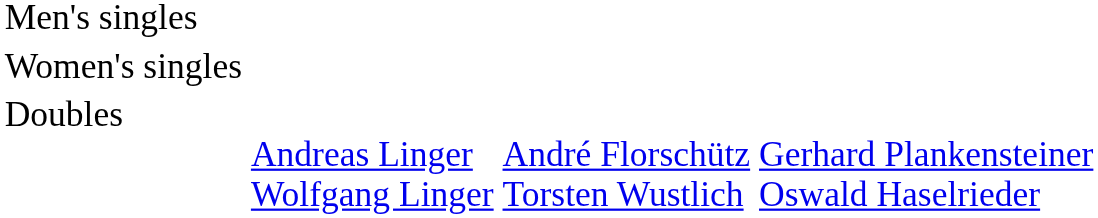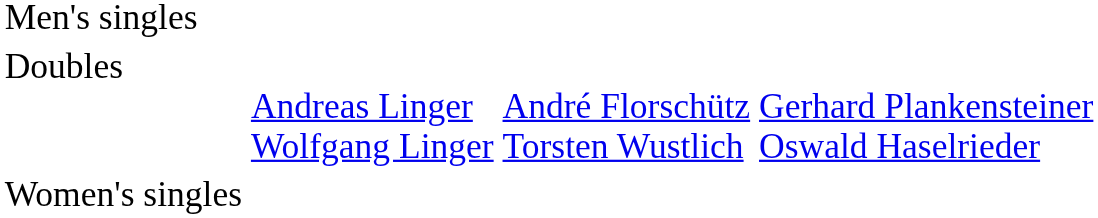 <table>
 <tr>
 <td>Men's singles<br></td>
-<td></td>
-<td></td>
-<td></td>
-</tr>
-<tr>
-<td>Women's singles<br></td>
 <td></td>
 <td></td>
 <td></td>
 </tr>
 <tr valign="top">
 <td>Doubles<br></td>
 <td><br><a href='#'>Andreas Linger</a><br><a href='#'>Wolfgang Linger</a></td>
 <td><br><a href='#'>André Florschütz</a><br><a href='#'>Torsten Wustlich</a></td>
 <td><br><a href='#'>Gerhard Plankensteiner</a><br><a href='#'>Oswald Haselrieder</a></td>
 </tr>
+<tr>
+<td>Women's singles<br></td>
+<td></td>
+<td></td>
+<td></td>
+</tr>
 </table>
